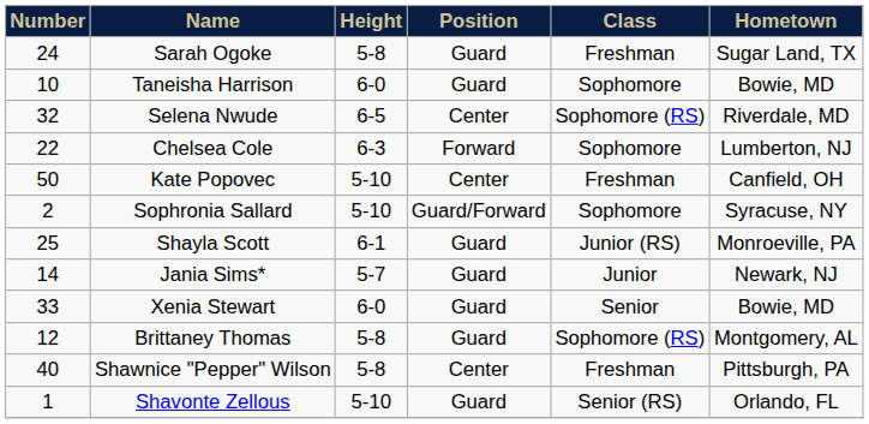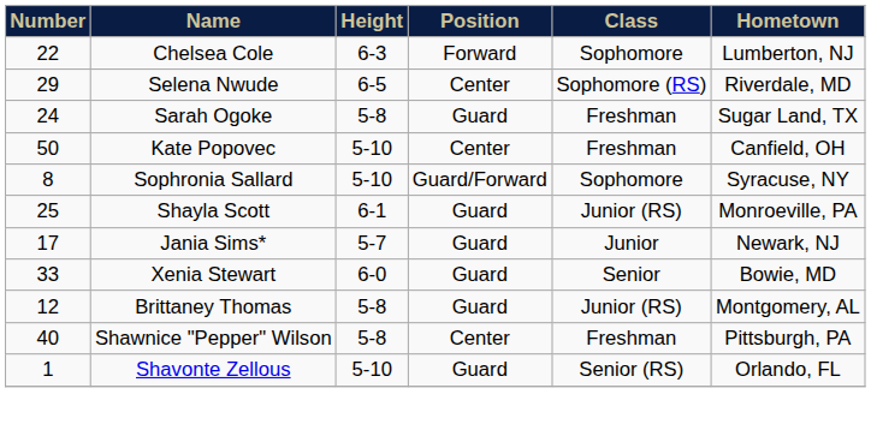 <table class="wikitable" style="text-align:center">
 <tr>
 <th style=" background:#091C44;color:#CEC499;">Number</th>
 <th style=" background:#091C44;color:#CEC499;">Name</th>
 <th style=" background:#091C44;color:#CEC499;">Height</th>
 <th style=" background:#091C44;color:#CEC499;">Position</th>
 <th style=" background:#091C44;color:#CEC499;">Class</th>
 <th style=" background:#091C44;color:#CEC499;">Hometown</th>
 </tr>
 <tr>
-<td>24</td>
-<td>Sarah Ogoke</td>
-<td>5-8</td>
-<td>Guard</td>
-<td>Freshman</td>
-<td>Sugar Land, TX</td>
+<td>22</td>
+<td>Chelsea Cole</td>
+<td>6-3</td>
+<td>Forward</td>
+<td>Sophomore</td>
+<td>Lumberton, NJ</td>
 </tr>
 <tr>
-<td>10</td>
-<td>Taneisha Harrison</td>
-<td>6-0</td>
-<td>Guard</td>
-<td>Sophomore</td>
-<td>Bowie, MD</td>
-</tr>
-<tr>
-<td>32</td>
+<td>29</td>
 <td>Selena Nwude</td>
 <td>6-5</td>
 <td>Center</td>
 <td>Sophomore (<a href='#'>RS</a>)</td>
 <td>Riverdale, MD</td>
 </tr>
 <tr>
-<td>22</td>
-<td>Chelsea Cole</td>
-<td>6-3</td>
-<td>Forward</td>
-<td>Sophomore</td>
-<td>Lumberton, NJ</td>
+<td>24</td>
+<td>Sarah Ogoke</td>
+<td>5-8</td>
+<td>Guard</td>
+<td>Freshman</td>
+<td>Sugar Land, TX</td>
 </tr>
 <tr>
 <td>50</td>
 <td>Kate Popovec</td>
 <td>5-10</td>
 <td>Center</td>
 <td>Freshman</td>
 <td>Canfield, OH</td>
 </tr>
 <tr>
-<td>2</td>
+<td>8</td>
 <td>Sophronia Sallard</td>
 <td>5-10</td>
 <td>Guard/Forward</td>
 <td>Sophomore</td>
 <td>Syracuse, NY</td>
 </tr>
 <tr>
 <td>25</td>
 <td>Shayla Scott</td>
 <td>6-1</td>
 <td>Guard</td>
 <td>Junior (RS)</td>
 <td>Monroeville, PA</td>
 </tr>
 <tr>
-<td>14</td>
+<td>17</td>
 <td>Jania Sims*</td>
 <td>5-7</td>
 <td>Guard</td>
 <td>Junior</td>
 <td>Newark, NJ</td>
 </tr>
 <tr>
 <td>33</td>
 <td>Xenia Stewart</td>
 <td>6-0</td>
 <td>Guard</td>
 <td>Senior</td>
 <td>Bowie, MD</td>
 </tr>
 <tr>
 <td>12</td>
 <td>Brittaney Thomas</td>
 <td>5-8</td>
 <td>Guard</td>
-<td>Sophomore (<a href='#'>RS</a>)</td>
+<td>Junior (RS)</td>
 <td>Montgomery, AL</td>
 </tr>
 <tr>
 <td>40</td>
 <td>Shawnice "Pepper" Wilson</td>
 <td>5-8</td>
 <td>Center</td>
 <td>Freshman</td>
 <td>Pittsburgh, PA</td>
 </tr>
 <tr>
 <td>1</td>
 <td><a href='#'>Shavonte Zellous</a></td>
 <td>5-10</td>
 <td>Guard</td>
 <td>Senior (RS)</td>
 <td>Orlando, FL</td>
 </tr>
 <tr>
 </tr>
 </table>
